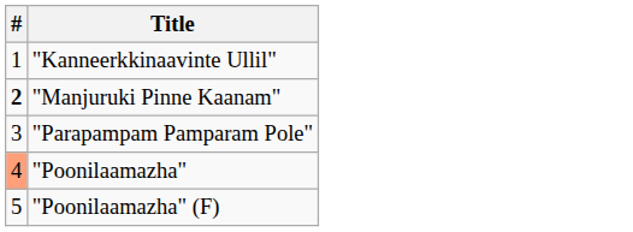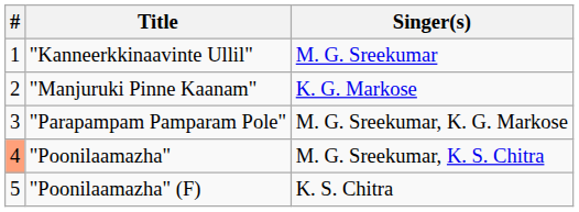 <table class="wikitable" style="font-size:95%;">
 <tr>
 <th>#</th>
 <th>Title</th>
+<th>Singer(s)</th>
 </tr>
 <tr>
 <td>1</td>
 <td>"Kanneerkkinaavinte Ullil"</td>
+<td><a href='#'>M. G. Sreekumar</a></td>
 </tr>
 <tr>
-<td><strong>2</strong></td>
+<td>2</td>
 <td>"Manjuruki Pinne Kaanam"</td>
+<td><a href='#'>K. G. Markose</a></td>
 </tr>
 <tr>
 <td>3</td>
 <td>"Parapampam Pamparam Pole"</td>
+<td>M. G. Sreekumar, K. G. Markose</td>
 </tr>
 <tr>
 <td style="background: lightsalmon;">4</td>
 <td>"Poonilaamazha"</td>
+<td>M. G. Sreekumar, <a href='#'>K. S. Chitra</a></td>
 </tr>
 <tr>
 <td>5</td>
 <td>"Poonilaamazha" (F)</td>
+<td>K. S. Chitra</td>
 </tr>
 </table>
